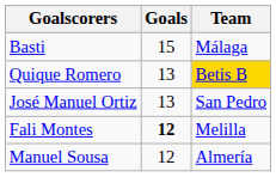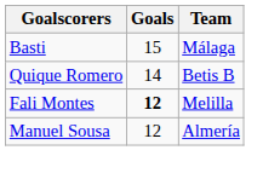 <table class="wikitable sortable">
 <tr>
 <th>Goalscorers</th>
 <th>Goals</th>
 <th>Team</th>
 </tr>
 <tr>
 <td> <a href='#'>Basti</a></td>
 <td align=center>15</td>
 <td><a href='#'>Málaga</a></td>
 </tr>
 <tr>
 <td> <a href='#'>Quique Romero</a></td>
-<td align=center>13</td>
-<td style="background: gold;"><a href='#'>Betis B</a></td>
-</tr>
-<tr>
-<td> <a href='#'>José Manuel Ortiz</a></td>
-<td align=center>13</td>
-<td><a href='#'>San Pedro</a></td>
+<td align=center>14</td>
+<td><a href='#'>Betis B</a></td>
 </tr>
 <tr>
 <td> <a href='#'>Fali Montes</a></td>
 <td align=center><strong>12</strong></td>
 <td><a href='#'>Melilla</a></td>
 </tr>
 <tr>
 <td> <a href='#'>Manuel Sousa</a></td>
 <td align=center>12</td>
 <td><a href='#'>Almería</a></td>
 </tr>
 </table>
